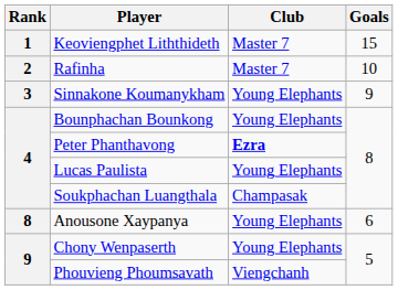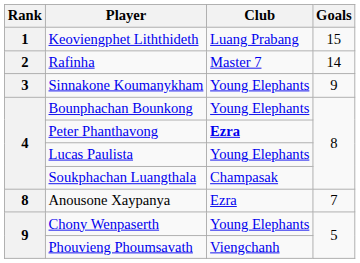 <table class="wikitable">
 <tr>
 <th>Rank</th>
 <th>Player</th>
 <th>Club</th>
 <th>Goals</th>
 </tr>
 <tr>
 <th rowspan="1" style="text-align:center;">1</th>
 <td> <a href='#'>Keoviengphet Liththideth</a></td>
-<td><a href='#'>Master 7</a></td>
+<td><a href='#'>Luang Prabang</a></td>
 <td rowspan="1" style="text-align:center;">15</td>
 </tr>
 <tr>
 <th rowspan="1" style="text-align:center;">2</th>
 <td> <a href='#'>Rafinha</a></td>
 <td><a href='#'>Master 7</a></td>
-<td rowspan="1" style="text-align:center;">10</td>
+<td rowspan="1" style="text-align:center;">14</td>
 </tr>
 <tr>
 <th style="text-align:center;">3</th>
 <td> <a href='#'>Sinnakone Koumanykham</a></td>
 <td><a href='#'>Young Elephants</a></td>
 <td style="text-align:center;">9</td>
 </tr>
 <tr>
 <th rowspan="4" style="text-align:center;">4</th>
 <td> <a href='#'>Bounphachan Bounkong</a></td>
 <td><a href='#'>Young Elephants</a></td>
 <td rowspan="4" style="text-align:center;">8</td>
 </tr>
 <tr>
 <td> <a href='#'>Peter Phanthavong</a></td>
 <td><strong><a href='#'>Ezra</a></strong></td>
 </tr>
 <tr>
 <td> <a href='#'>Lucas Paulista</a></td>
 <td><a href='#'>Young Elephants</a></td>
 </tr>
 <tr>
 <td> <a href='#'>Soukphachan Luangthala</a></td>
 <td><a href='#'>Champasak</a></td>
 </tr>
 <tr>
 <th style="font-size:center;">8</th>
 <td> Anousone Xaypanya</td>
-<td><a href='#'>Young Elephants</a></td>
-<td style="text-align:center;">6</td>
+<td><a href='#'>Ezra</a></td>
+<td style="text-align:center;">7</td>
 </tr>
 <tr>
 <th rowspan="2" style="text-align:center;">9</th>
 <td> <a href='#'>Chony Wenpaserth</a></td>
 <td><a href='#'>Young Elephants</a></td>
 <td rowspan="2" style="text-align:center;">5</td>
 </tr>
 <tr>
 <td> <a href='#'>Phouvieng Phoumsavath</a></td>
 <td><a href='#'>Viengchanh</a></td>
 </tr>
 </table>
